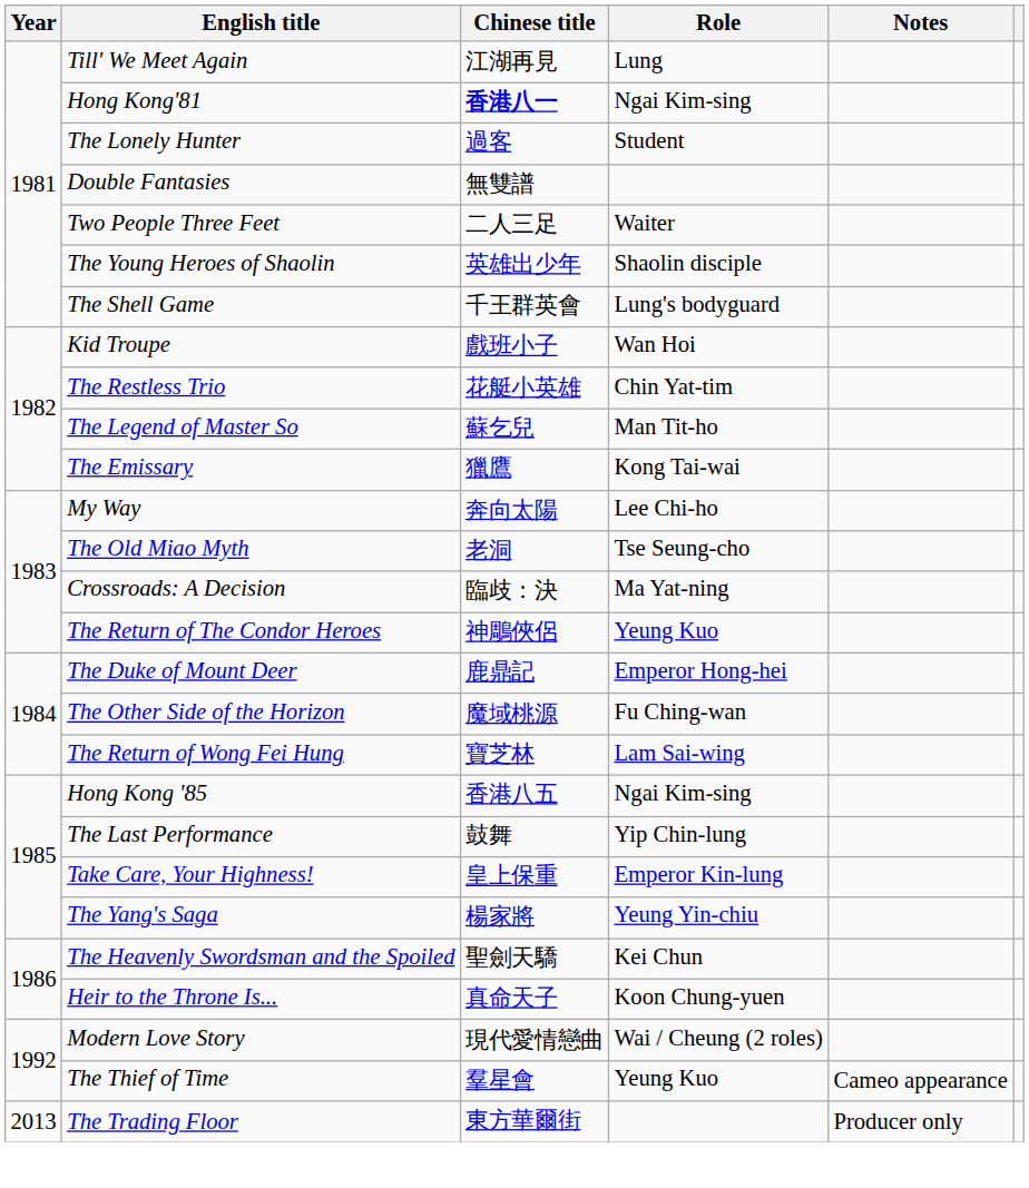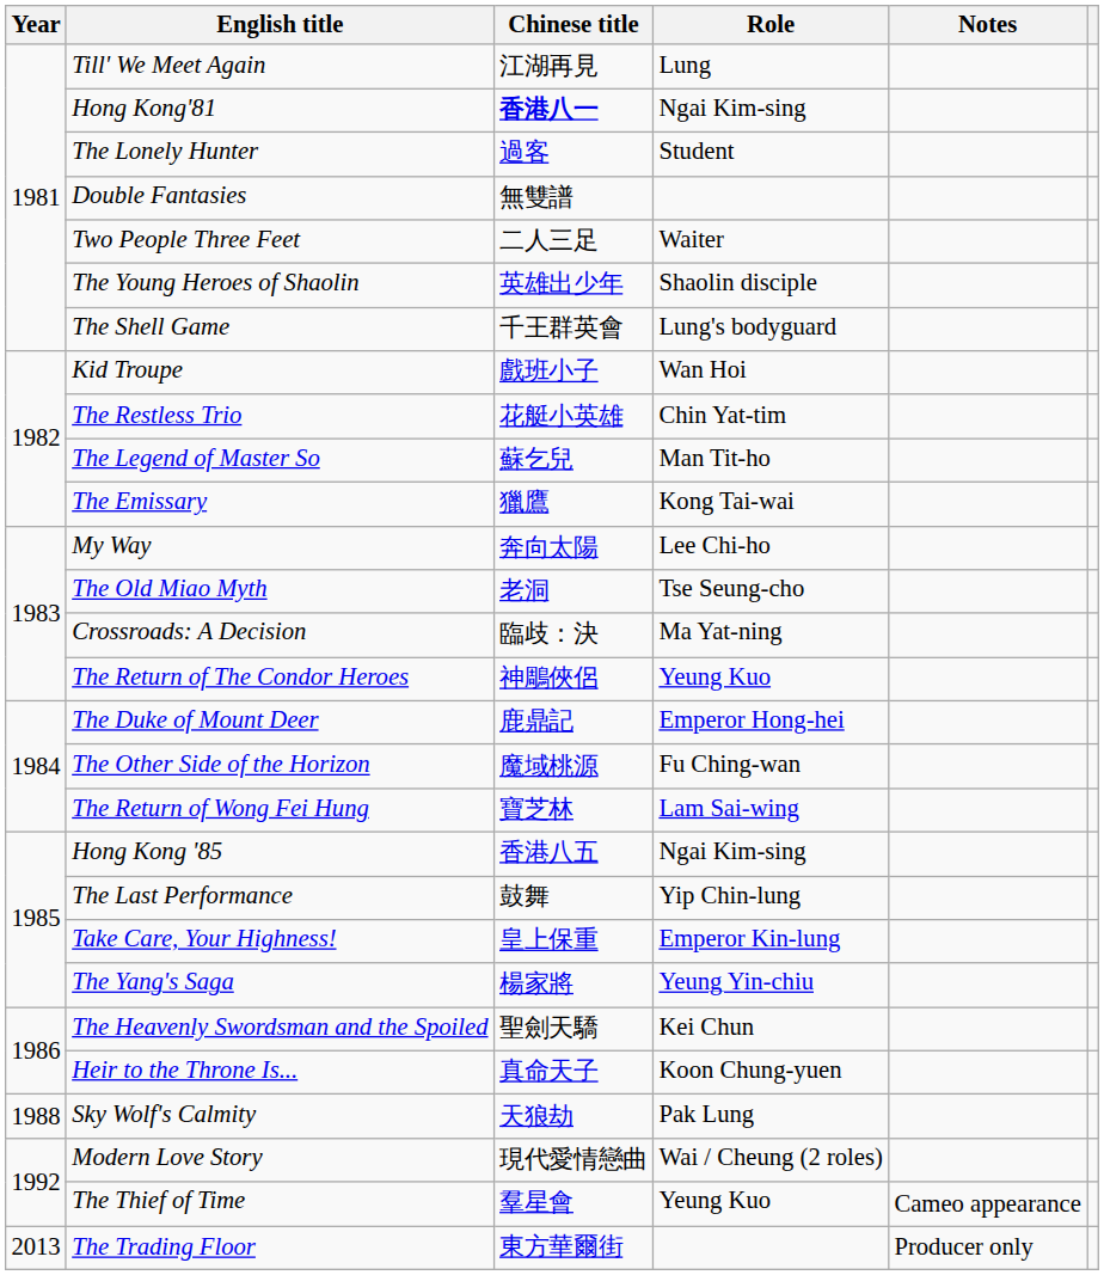 <table class="wikitable sortable">
 <tr>
 <th align="left" valign="top">Year</th>
 <th align="left" valign="top">English title</th>
 <th align="left" valign="top">Chinese title</th>
 <th align="left" valign="top">Role</th>
 <th>Notes</th>
 <th></th>
 </tr>
 <tr>
 <td rowspan="7" align="left">1981</td>
 <td align="left" valign="top"><em>Till' We Meet Again</em></td>
 <td align="left" valign="top">江湖再見</td>
 <td align="left" valign="top">Lung</td>
 <td></td>
 <td></td>
 </tr>
 <tr>
 <td align="left" valign="top"><em>Hong Kong'81</em></td>
 <td align="left" valign="top"><strong><a href='#'>香港八一</a></strong></td>
 <td align="left" valign="top">Ngai Kim-sing</td>
 <td></td>
 <td></td>
 </tr>
 <tr>
 <td align="left" valign="top"><em>The Lonely Hunter</em></td>
 <td align="left" valign="top"><a href='#'>過客</a></td>
 <td align="left" valign="top">Student</td>
 <td></td>
 <td></td>
 </tr>
 <tr>
 <td align="left" valign="top"><em>Double Fantasies</em></td>
 <td align="left" valign="top">無雙譜</td>
 <td align="left" valign="top"></td>
 <td></td>
 <td></td>
 </tr>
 <tr>
 <td align="left" valign="top"><em>Two People Three Feet</em></td>
 <td align="left" valign="top">二人三足</td>
 <td align="left" valign="top">Waiter</td>
 <td></td>
 <td></td>
 </tr>
 <tr>
 <td align="left" valign="top"><em>The Young Heroes of Shaolin</em></td>
 <td align="left" valign="top"><a href='#'>英雄出少年</a></td>
 <td align="left" valign="top">Shaolin disciple</td>
 <td></td>
 <td></td>
 </tr>
 <tr>
 <td align="left" valign="top"><em>The Shell Game</em></td>
 <td align="left" valign="top">千王群英會</td>
 <td align="left" valign="top">Lung's bodyguard</td>
 <td></td>
 <td></td>
 </tr>
 <tr>
 <td rowspan="4" align="left">1982</td>
 <td align="left" valign="top"><em>Kid Troupe</em></td>
 <td align="left" valign="top"><a href='#'>戲班小子</a></td>
 <td align="left" valign="top">Wan Hoi</td>
 <td></td>
 <td></td>
 </tr>
 <tr>
 <td align="left" valign="top"><em><a href='#'>The Restless Trio</a></em></td>
 <td align="left" valign="top"><a href='#'>花艇小英雄</a></td>
 <td align="left" valign="top">Chin Yat-tim</td>
 <td></td>
 <td></td>
 </tr>
 <tr>
 <td align="left" valign="top"><em><a href='#'>The Legend of Master So</a></em></td>
 <td align="left" valign="top"><a href='#'>蘇乞兒</a></td>
 <td align="left" valign="top">Man Tit-ho</td>
 <td></td>
 <td></td>
 </tr>
 <tr>
 <td align="left" valign="top"><em><a href='#'>The Emissary</a></em></td>
 <td align="left" valign="top"><a href='#'>獵鷹</a></td>
 <td align="left" valign="top">Kong Tai-wai</td>
 <td></td>
 <td></td>
 </tr>
 <tr>
 <td rowspan="4" align="left">1983</td>
 <td align="left" valign="top"><em>My Way</em></td>
 <td align="left" valign="top"><a href='#'>奔向太陽</a></td>
 <td align="left" valign="top">Lee Chi-ho</td>
 <td></td>
 <td></td>
 </tr>
 <tr>
 <td align="left" valign="top"><em><a href='#'>The Old Miao Myth</a></em></td>
 <td align="left" valign="top"><a href='#'>老洞</a></td>
 <td align="left" valign="top">Tse Seung-cho</td>
 <td></td>
 <td></td>
 </tr>
 <tr>
 <td align="left" valign="top"><em>Crossroads: A Decision</em></td>
 <td align="left" valign="top">臨歧：決</td>
 <td align="left" valign="top">Ma Yat-ning</td>
 <td></td>
 <td></td>
 </tr>
 <tr>
 <td align="left" valign="top"><em><a href='#'>The Return of The Condor Heroes</a></em></td>
 <td align="left" valign="top"><a href='#'>神鵰俠侶</a></td>
 <td align="left" valign="top"><a href='#'>Yeung Kuo</a></td>
 <td></td>
 <td></td>
 </tr>
 <tr>
 <td rowspan="3" align="left">1984</td>
 <td align="left" valign="top"><em><a href='#'>The Duke of Mount Deer</a></em></td>
 <td align="left" valign="top"><a href='#'>鹿鼎記</a></td>
 <td align="left" valign="top"><a href='#'>Emperor Hong-hei</a></td>
 <td></td>
 <td></td>
 </tr>
 <tr>
 <td align="left" valign="top"><em><a href='#'>The Other Side of the Horizon</a></em></td>
 <td align="left" valign="top"><a href='#'>魔域桃源</a></td>
 <td align="left" valign="top">Fu Ching-wan</td>
 <td></td>
 <td></td>
 </tr>
 <tr>
 <td align="left" valign="top"><em><a href='#'>The Return of Wong Fei Hung</a></em></td>
 <td align="left" valign="top"><a href='#'>寶芝林</a></td>
 <td align="left" valign="top"><a href='#'>Lam Sai-wing</a></td>
 <td></td>
 <td></td>
 </tr>
 <tr>
 <td rowspan="4" align="left">1985</td>
 <td align="left" valign="top"><em>Hong Kong '85</em></td>
 <td align="left" valign="top"><a href='#'>香港八五</a></td>
 <td align="left" valign="top">Ngai Kim-sing</td>
 <td></td>
 <td></td>
 </tr>
 <tr>
 <td align="left" valign="top"><em>The Last Performance</em></td>
 <td align="left" valign="top">鼓舞</td>
 <td align="left" valign="top">Yip Chin-lung</td>
 <td></td>
 <td></td>
 </tr>
 <tr>
 <td align="left" valign="top"><em><a href='#'>Take Care, Your Highness!</a></em></td>
 <td align="left" valign="top"><a href='#'>皇上保重</a></td>
 <td align="left" valign="top"><a href='#'>Emperor Kin-lung</a></td>
 <td></td>
 <td></td>
 </tr>
 <tr>
 <td align="left" valign="top"><em><a href='#'>The Yang's Saga</a></em></td>
 <td align="left" valign="top"><a href='#'>楊家將</a></td>
 <td align="left" valign="top"><a href='#'>Yeung Yin-chiu</a></td>
 <td></td>
 <td></td>
 </tr>
 <tr>
 <td rowspan="2" align="left">1986</td>
 <td align="left" valign="top"><em><a href='#'>The Heavenly Swordsman and the Spoiled</a></em></td>
 <td align="left" valign="top">聖劍天驕</td>
 <td align="left" valign="top">Kei Chun</td>
 <td></td>
 <td></td>
 </tr>
 <tr>
 <td align="left" valign="top"><em><a href='#'>Heir to the Throne Is...</a></em></td>
 <td align="left" valign="top"><a href='#'>真命天子</a></td>
 <td align="left" valign="top">Koon Chung-yuen</td>
 <td></td>
 <td></td>
 </tr>
 <tr>
+<td align="left">1988</td>
+<td align="left" valign="top"><em>Sky Wolf's Calmity</em></td>
+<td align="left" valign="top"><a href='#'>天狼劫</a></td>
+<td align="left" valign="top">Pak Lung</td>
+<td></td>
+<td></td>
+</tr>
+<tr>
 <td rowspan="2" align="left" valign="center">1992</td>
 <td align="left" valign="top"><em>Modern Love Story</em></td>
 <td align="left" valign="top">現代愛情戀曲</td>
 <td align="left" valign="top">Wai / Cheung (2 roles)</td>
 <td></td>
 <td></td>
 </tr>
 <tr>
 <td align="left" valign="top"><em>The Thief of Time</em></td>
 <td align="left" valign="top"><a href='#'>羣星會</a></td>
 <td align="left" valign="top">Yeung Kuo</td>
 <td>Cameo appearance</td>
 <td></td>
 </tr>
 <tr>
 <td align="left" valign="center">2013</td>
 <td align="left" valign="center"><em><a href='#'>The Trading Floor</a></em></td>
 <td align="left" valign="center"><a href='#'>東方華爾街</a></td>
 <td align="left" valign="top"></td>
 <td>Producer only</td>
 <td></td>
 </tr>
 <tr>
 </tr>
 </table>
